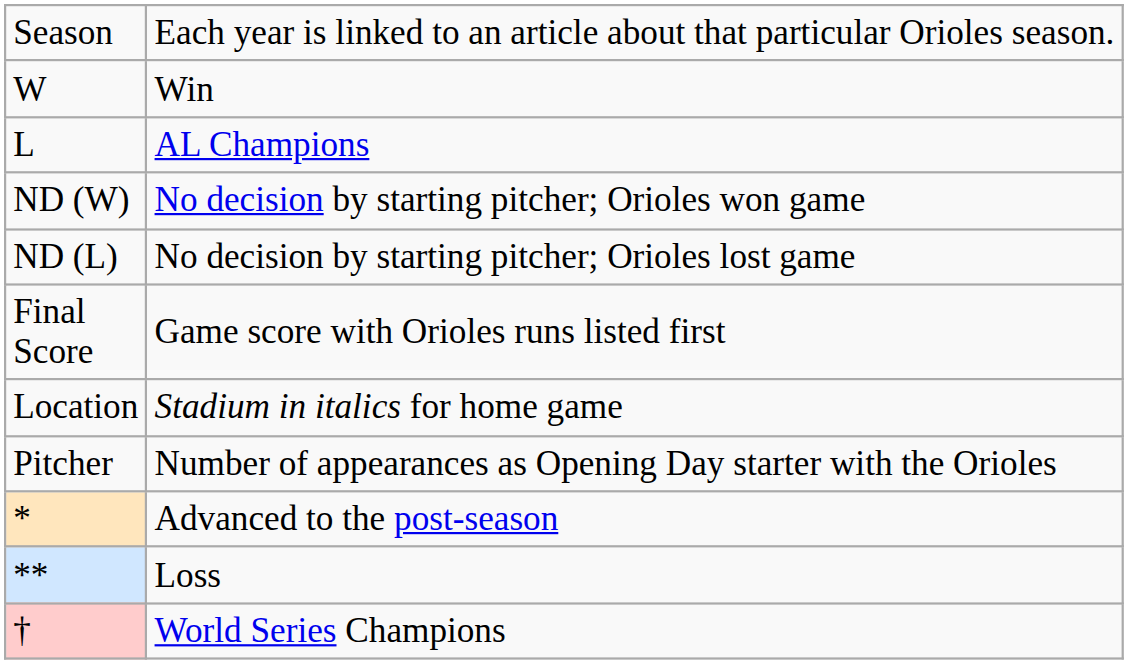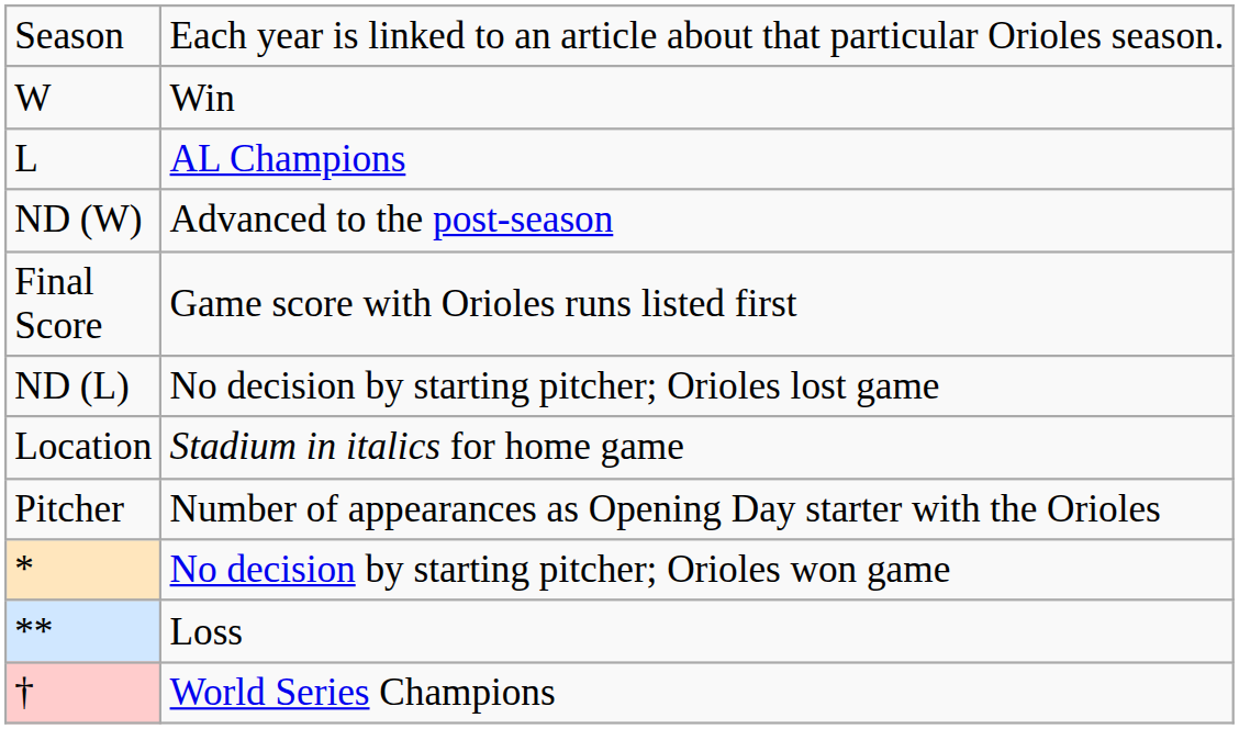 <table class="wikitable" style="font-size:100%;">
 <tr>
 <td>Season</td>
 <td>Each year is linked to an article about that particular Orioles season.</td>
 </tr>
 <tr>
 <td>W</td>
 <td>Win</td>
 </tr>
 <tr>
 <td>L</td>
 <td><a href='#'>AL Champions</a></td>
 </tr>
 <tr>
 <td>ND (W)</td>
-<td><a href='#'>No decision</a> by starting pitcher; Orioles won game</td>
+<td>Advanced to the <a href='#'>post-season</a></td>
+</tr>
+<tr>
+<td>Final<br>Score</td>
+<td>Game score with Orioles runs listed first</td>
 </tr>
 <tr>
 <td>ND (L)</td>
 <td>No decision by starting pitcher; Orioles lost game</td>
-</tr>
-<tr>
-<td>Final<br>Score</td>
-<td>Game score with Orioles runs listed first</td>
 </tr>
 <tr>
 <td>Location</td>
 <td><em>Stadium in italics</em> for home game</td>
 </tr>
 <tr>
 <td>Pitcher </td>
 <td>Number of appearances as Opening Day starter with the Orioles</td>
 </tr>
 <tr>
 <td style="background-color: #FFE6BD">*</td>
-<td>Advanced to the <a href='#'>post-season</a></td>
+<td><a href='#'>No decision</a> by starting pitcher; Orioles won game</td>
 </tr>
 <tr>
 <td style="background-color: #D0E7FF">**</td>
 <td>Loss</td>
 </tr>
 <tr>
 <td style="background-color: #FFCCCC">†</td>
 <td><a href='#'>World Series</a> Champions</td>
 </tr>
 </table>
